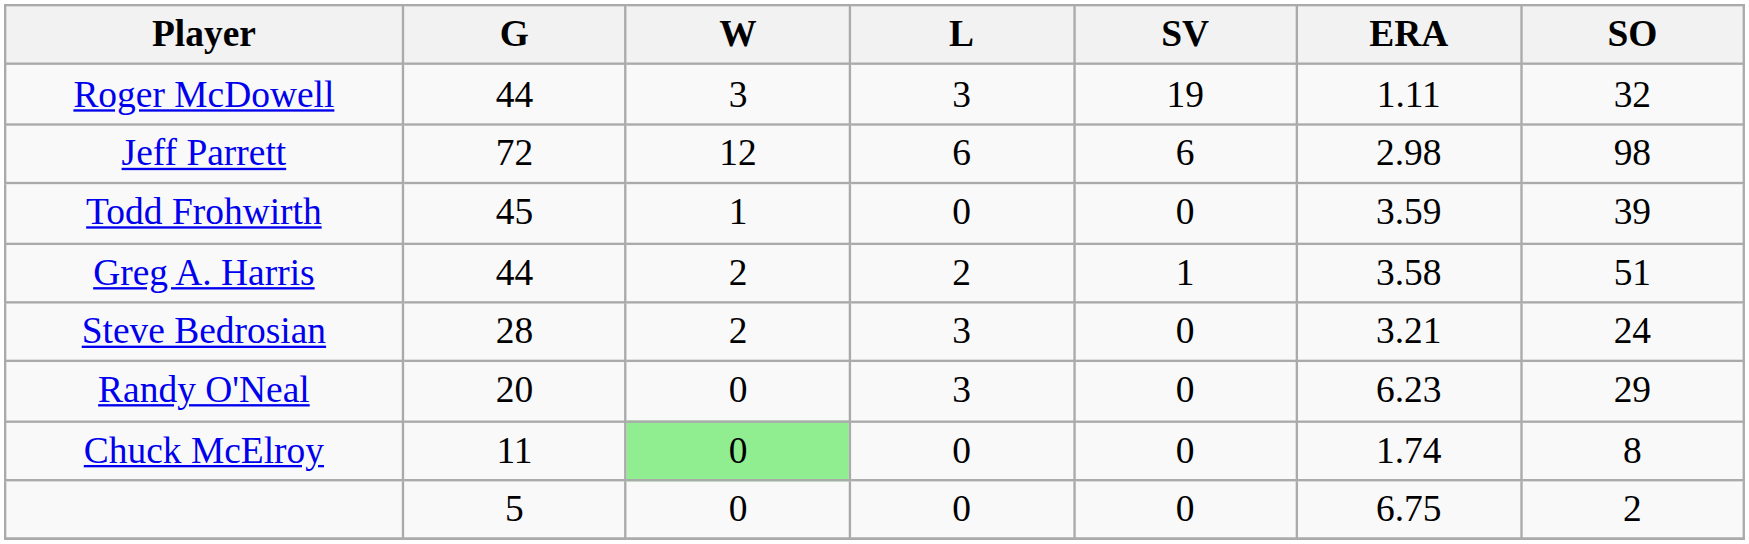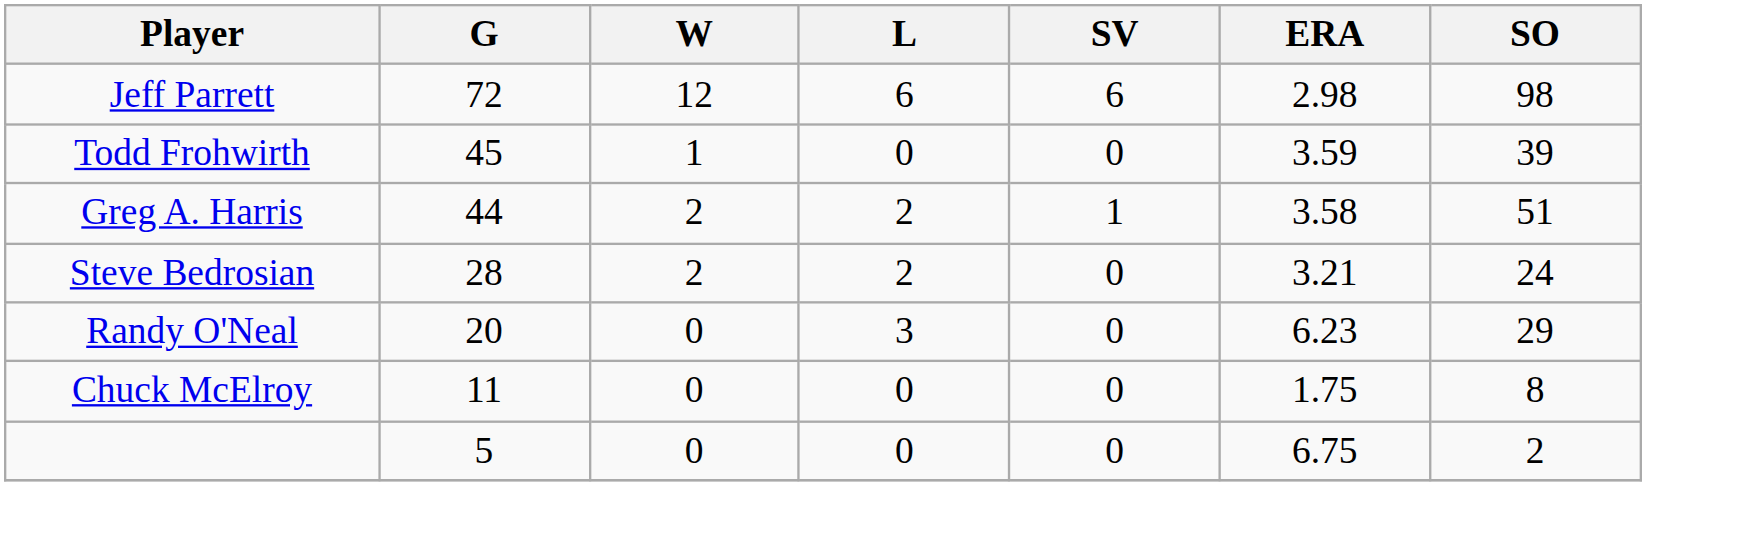 <table class="wikitable sortable">
 <tr>
 <th bgcolor="#DDDDFF" width="16%">Player</th>
 <th bgcolor="#DDDDFF" width="9%">G</th>
 <th bgcolor="#DDDDFF" width="9%">W</th>
 <th bgcolor="#DDDDFF" width="9%">L</th>
 <th bgcolor="#DDDDFF" width="9%">SV</th>
 <th bgcolor="#DDDDFF" width="9%">ERA</th>
 <th bgcolor="#DDDDFF" width="9%">SO</th>
-</tr>
-<tr align="center">
-<td><a href='#'>Roger McDowell</a></td>
-<td>44</td>
-<td>3</td>
-<td>3</td>
-<td>19</td>
-<td>1.11</td>
-<td>32</td>
 </tr>
 <tr align=center>
 <td><a href='#'>Jeff Parrett</a></td>
 <td>72</td>
 <td>12</td>
 <td>6</td>
 <td>6</td>
 <td>2.98</td>
 <td>98</td>
 </tr>
 <tr align=center>
 <td><a href='#'>Todd Frohwirth</a></td>
 <td>45</td>
 <td>1</td>
 <td>0</td>
 <td>0</td>
 <td>3.59</td>
 <td>39</td>
 </tr>
 <tr align=center>
 <td><a href='#'>Greg A. Harris</a></td>
 <td>44</td>
 <td>2</td>
 <td>2</td>
 <td>1</td>
 <td>3.58</td>
 <td>51</td>
 </tr>
 <tr align=center>
 <td><a href='#'>Steve Bedrosian</a></td>
 <td>28</td>
 <td>2</td>
-<td>3</td>
+<td>2</td>
 <td>0</td>
 <td>3.21</td>
 <td>24</td>
 </tr>
 <tr align=center>
 <td><a href='#'>Randy O'Neal</a></td>
 <td>20</td>
 <td>0</td>
 <td>3</td>
 <td>0</td>
 <td>6.23</td>
 <td>29</td>
 </tr>
 <tr align=center>
 <td><a href='#'>Chuck McElroy</a></td>
 <td>11</td>
-<td style="background: lightgreen;">0</td>
 <td>0</td>
 <td>0</td>
-<td>1.74</td>
+<td>0</td>
+<td>1.75</td>
 <td>8</td>
 </tr>
 <tr align=center>
 <td></td>
 <td>5</td>
 <td>0</td>
 <td>0</td>
 <td>0</td>
 <td>6.75</td>
 <td>2</td>
 </tr>
 <tr align="center">
 </tr>
 </table>
